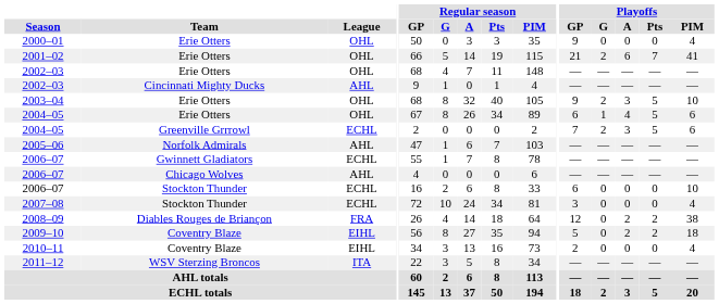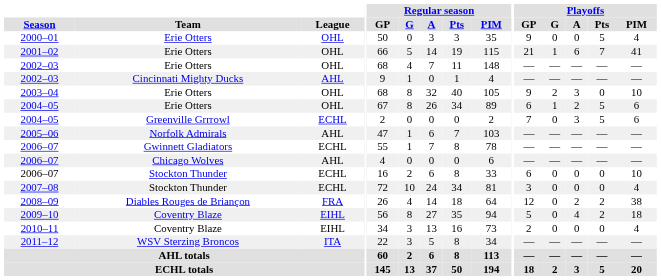 <table border="0" cellpadding="1" cellspacing="0" style="text-align:center; width:60em">
 <tr bgcolor="#e0e0e0">
 <th colspan="3" bgcolor="#ffffff"></th>
 <th rowspan="99" bgcolor="#ffffff"></th>
 <th colspan="5"><a href='#'>Regular season</a></th>
 <th rowspan="99" bgcolor="#ffffff"></th>
 <th colspan="5"><a href='#'>Playoffs</a></th>
 </tr>
 <tr bgcolor="#e0e0e0">
 <th><a href='#'>Season</a></th>
 <th>Team</th>
 <th>League</th>
 <th>GP</th>
 <th><a href='#'>G</a></th>
 <th><a href='#'>A</a></th>
 <th><a href='#'>Pts</a></th>
 <th><a href='#'>PIM</a></th>
 <th>GP</th>
 <th>G</th>
 <th>A</th>
 <th>Pts</th>
 <th>PIM</th>
 </tr>
 <tr>
 <td><a href='#'>2000–01</a></td>
 <td><a href='#'>Erie Otters</a></td>
 <td><a href='#'>OHL</a></td>
 <td>50</td>
 <td>0</td>
 <td>3</td>
 <td>3</td>
 <td>35</td>
 <td>9</td>
 <td>0</td>
 <td>0</td>
-<td>0</td>
+<td>5</td>
 <td>4</td>
 </tr>
 <tr bgcolor="#f0f0f0">
 <td><a href='#'>2001–02</a></td>
 <td>Erie Otters</td>
 <td>OHL</td>
 <td>66</td>
 <td>5</td>
 <td>14</td>
 <td>19</td>
 <td>115</td>
 <td>21</td>
-<td>2</td>
+<td>1</td>
 <td>6</td>
 <td>7</td>
 <td>41</td>
 </tr>
 <tr>
 <td><a href='#'>2002–03</a></td>
 <td>Erie Otters</td>
 <td>OHL</td>
 <td>68</td>
 <td>4</td>
 <td>7</td>
 <td>11</td>
 <td>148</td>
 <td>—</td>
 <td>—</td>
 <td>—</td>
 <td>—</td>
 <td>—</td>
 </tr>
 <tr bgcolor="#f0f0f0">
 <td><a href='#'>2002–03</a></td>
 <td><a href='#'>Cincinnati Mighty Ducks</a></td>
 <td><a href='#'>AHL</a></td>
 <td>9</td>
 <td>1</td>
 <td>0</td>
 <td>1</td>
 <td>4</td>
 <td>—</td>
 <td>—</td>
 <td>—</td>
 <td>—</td>
 <td>—</td>
 </tr>
 <tr>
 <td><a href='#'>2003–04</a></td>
 <td>Erie Otters</td>
 <td>OHL</td>
 <td>68</td>
 <td>8</td>
 <td>32</td>
 <td>40</td>
 <td>105</td>
 <td>9</td>
 <td>2</td>
 <td>3</td>
-<td>5</td>
+<td>0</td>
 <td>10</td>
 </tr>
 <tr bgcolor="#f0f0f0">
 <td><a href='#'>2004–05</a></td>
 <td>Erie Otters</td>
 <td>OHL</td>
 <td>67</td>
 <td>8</td>
 <td>26</td>
 <td>34</td>
 <td>89</td>
 <td>6</td>
 <td>1</td>
-<td>4</td>
+<td>2</td>
 <td>5</td>
 <td>6</td>
 </tr>
 <tr>
 <td><a href='#'>2004–05</a></td>
 <td><a href='#'>Greenville Grrrowl</a></td>
 <td><a href='#'>ECHL</a></td>
 <td>2</td>
 <td>0</td>
 <td>0</td>
 <td>0</td>
 <td>2</td>
 <td>7</td>
-<td>2</td>
+<td>0</td>
 <td>3</td>
 <td>5</td>
 <td>6</td>
 </tr>
 <tr bgcolor="#f0f0f0">
 <td><a href='#'>2005–06</a></td>
 <td><a href='#'>Norfolk Admirals</a></td>
 <td>AHL</td>
 <td>47</td>
 <td>1</td>
 <td>6</td>
 <td>7</td>
 <td>103</td>
 <td>—</td>
 <td>—</td>
 <td>—</td>
 <td>—</td>
 <td>—</td>
 </tr>
 <tr>
 <td><a href='#'>2006–07</a></td>
 <td><a href='#'>Gwinnett Gladiators</a></td>
 <td>ECHL</td>
 <td>55</td>
 <td>1</td>
 <td>7</td>
 <td>8</td>
 <td>78</td>
 <td>—</td>
 <td>—</td>
 <td>—</td>
 <td>—</td>
 <td>—</td>
 </tr>
 <tr bgcolor="#f0f0f0">
 <td><a href='#'>2006–07</a></td>
 <td><a href='#'>Chicago Wolves</a></td>
 <td>AHL</td>
 <td>4</td>
 <td>0</td>
 <td>0</td>
 <td>0</td>
 <td>6</td>
 <td>—</td>
 <td>—</td>
 <td>—</td>
 <td>—</td>
 <td>—</td>
 </tr>
 <tr>
 <td>2006–07</td>
 <td><a href='#'>Stockton Thunder</a></td>
 <td>ECHL</td>
 <td>16</td>
 <td>2</td>
 <td>6</td>
 <td>8</td>
 <td>33</td>
 <td>6</td>
 <td>0</td>
 <td>0</td>
 <td>0</td>
 <td>10</td>
 </tr>
 <tr bgcolor="#f0f0f0">
 <td><a href='#'>2007–08</a></td>
 <td>Stockton Thunder</td>
 <td>ECHL</td>
 <td>72</td>
 <td>10</td>
 <td>24</td>
 <td>34</td>
 <td>81</td>
 <td>3</td>
 <td>0</td>
 <td>0</td>
 <td>0</td>
 <td>4</td>
 </tr>
 <tr>
 <td><a href='#'>2008–09</a></td>
 <td><a href='#'>Diables Rouges de Briançon</a></td>
 <td><a href='#'>FRA</a></td>
 <td>26</td>
 <td>4</td>
 <td>14</td>
 <td>18</td>
 <td>64</td>
 <td>12</td>
 <td>0</td>
 <td>2</td>
 <td>2</td>
 <td>38</td>
 </tr>
 <tr bgcolor="#f0f0f0">
 <td><a href='#'>2009–10</a></td>
 <td><a href='#'>Coventry Blaze</a></td>
 <td><a href='#'>EIHL</a></td>
 <td>56</td>
 <td>8</td>
 <td>27</td>
 <td>35</td>
 <td>94</td>
 <td>5</td>
 <td>0</td>
-<td>2</td>
+<td>4</td>
 <td>2</td>
 <td>18</td>
 </tr>
 <tr>
 <td><a href='#'>2010–11</a></td>
 <td>Coventry Blaze</td>
 <td>EIHL</td>
 <td>34</td>
 <td>3</td>
 <td>13</td>
 <td>16</td>
 <td>73</td>
 <td>2</td>
 <td>0</td>
 <td>0</td>
 <td>0</td>
 <td>4</td>
 </tr>
 <tr bgcolor="#f0f0f0">
 <td><a href='#'>2011–12</a></td>
 <td><a href='#'>WSV Sterzing Broncos</a></td>
 <td><a href='#'>ITA</a></td>
 <td>22</td>
 <td>3</td>
 <td>5</td>
 <td>8</td>
 <td>34</td>
 <td>—</td>
 <td>—</td>
 <td>—</td>
 <td>—</td>
 <td>—</td>
 </tr>
 <tr bgcolor="#e0e0e0">
 <th colspan="3">AHL totals</th>
 <th>60</th>
 <th>2</th>
 <th>6</th>
 <th>8</th>
 <th>113</th>
 <th>—</th>
 <th>—</th>
 <th>—</th>
 <th>—</th>
 <th>—</th>
 </tr>
 <tr bgcolor="#e0e0e0">
 <th colspan="3">ECHL totals</th>
 <th>145</th>
 <th>13</th>
 <th>37</th>
 <th>50</th>
 <th>194</th>
 <th>18</th>
 <th>2</th>
 <th>3</th>
 <th>5</th>
 <th>20</th>
 </tr>
 </table>
